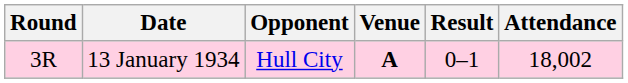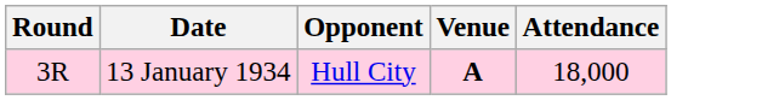 <table style="text-align:center;" class="wikitable sortable">
 <tr>
 <th>Round</th>
 <th>Date</th>
 <th>Opponent</th>
 <th>Venue</th>
-<th>Result</th>
 <th>Attendance</th>
 </tr>
 <tr style="background:#ffd0e3;">
 <td>3R</td>
 <td>13 January 1934</td>
 <td><a href='#'>Hull City</a></td>
 <td><strong>A</strong></td>
-<td>0–1</td>
-<td>18,002</td>
+<td>18,000</td>
 </tr>
 </table>
